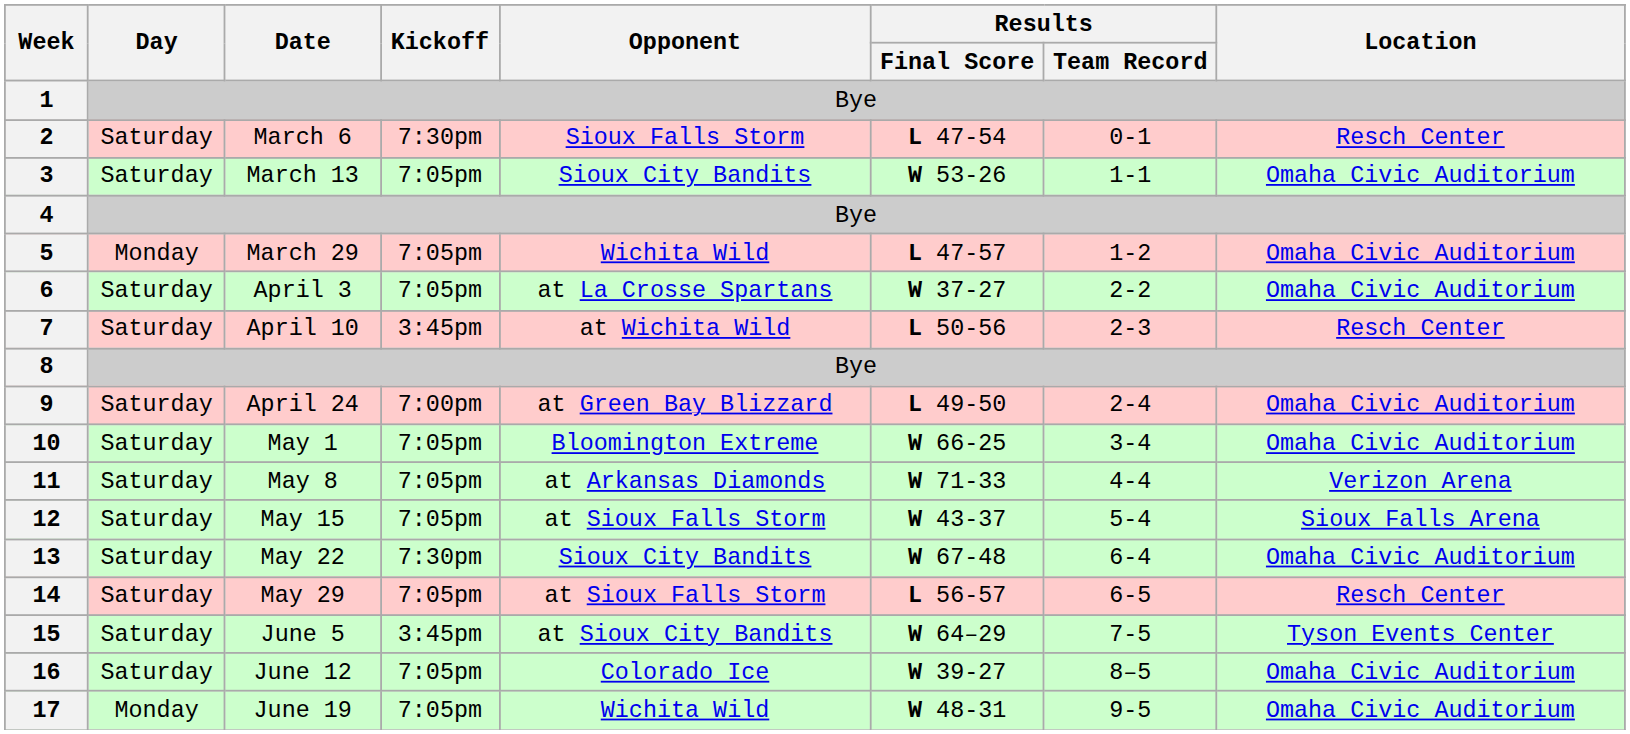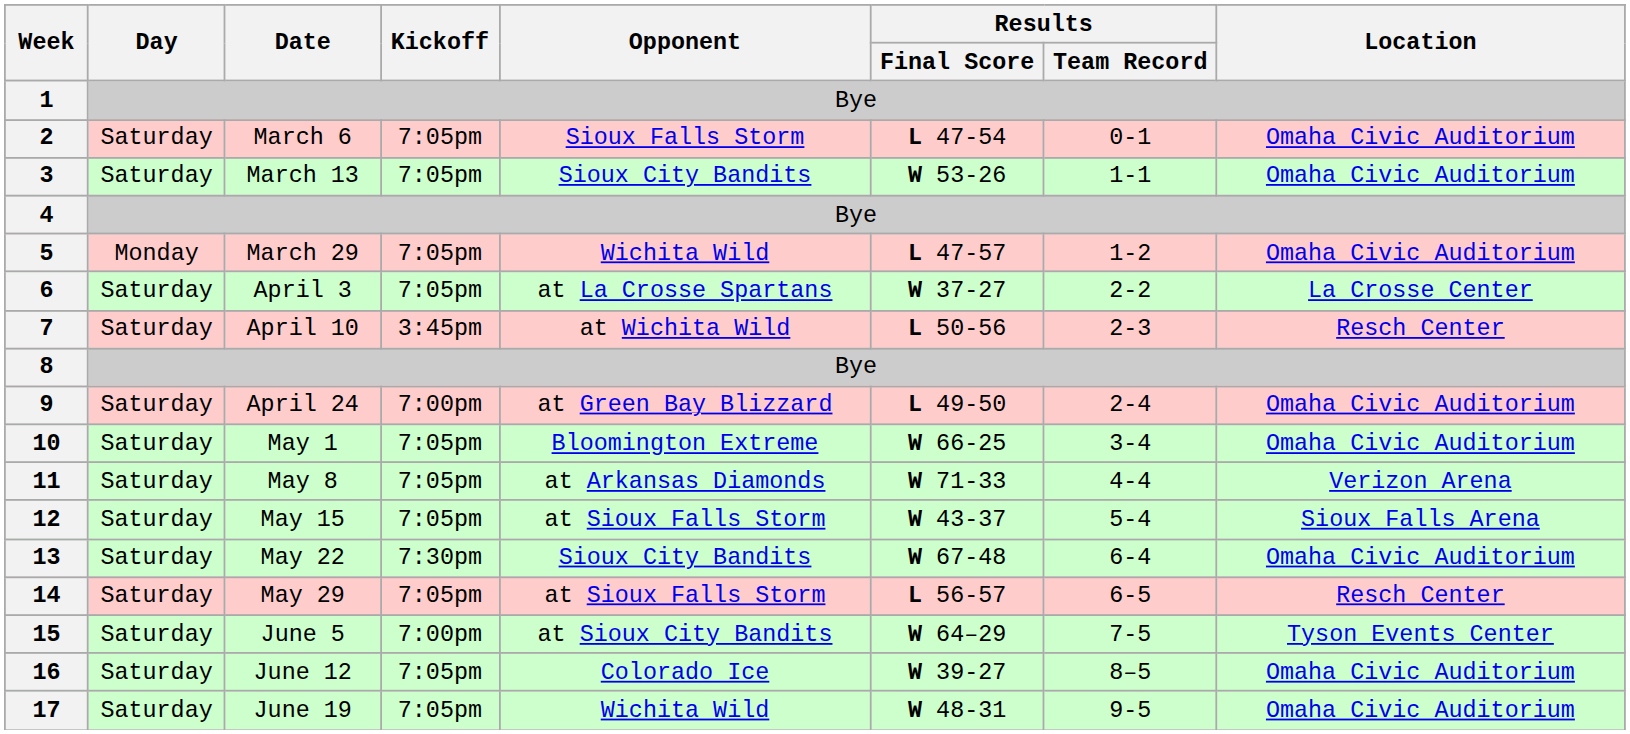 <table class="wikitable">
 <tr>
 <th rowspan="2" width="40">Week</th>
 <th rowspan="2" width="70">Day</th>
 <th rowspan="2" width="80">Date</th>
 <th rowspan="2" width="60">Kickoff</th>
 <th rowspan="2" width="200">Opponent</th>
 <th colspan="2" width="180">Results</th>
 <th rowspan="2" width="220">Location</th>
 </tr>
 <tr>
 <th width="90">Final Score</th>
 <th width="90">Team Record</th>
 </tr>
 <tr style="background: #CCCCCC;">
 <th>1</th>
 <td colSpan=7 align="center">Bye</td>
 </tr>
 <tr align="center" bgcolor="#FFCCCC">
 <th>2</th>
 <td align="center">Saturday</td>
 <td align="center">March 6</td>
-<td align="center">7:30pm</td>
+<td align="center">7:05pm</td>
 <td align="center"><a href='#'>Sioux Falls Storm</a></td>
 <td align="center"><strong>L</strong> 47-54</td>
 <td align="center">0-1</td>
-<td align="center"><a href='#'>Resch Center</a></td>
+<td align="center"><a href='#'>Omaha Civic Auditorium</a></td>
 </tr>
 <tr align="center" bgcolor="#CCFFCC">
 <th>3</th>
 <td align="center">Saturday</td>
 <td align="center">March 13</td>
 <td align="center">7:05pm</td>
 <td align="center"><a href='#'>Sioux City Bandits</a></td>
 <td align="center"><strong>W</strong> 53-26</td>
 <td align="center">1-1</td>
 <td align="center"><a href='#'>Omaha Civic Auditorium</a></td>
 </tr>
 <tr style="background: #CCCCCC;">
 <th>4</th>
 <td colSpan=7 align="center">Bye</td>
 </tr>
 <tr align="center" bgcolor="#FFCCCC">
 <th>5</th>
 <td align="center">Monday</td>
 <td align="center">March 29</td>
 <td align="center">7:05pm</td>
 <td align="center"><a href='#'>Wichita Wild</a></td>
 <td align="center"><strong>L</strong> 47-57</td>
 <td align="center">1-2</td>
 <td align="center"><a href='#'>Omaha Civic Auditorium</a></td>
 </tr>
 <tr align="center" bgcolor="#CCFFCC">
 <th>6</th>
 <td align="center">Saturday</td>
 <td align="center">April 3</td>
 <td align="center">7:05pm</td>
 <td align="center">at <a href='#'>La Crosse Spartans</a></td>
 <td align="center"><strong>W</strong> 37-27</td>
 <td align="center">2-2</td>
-<td align="center"><a href='#'>Omaha Civic Auditorium</a></td>
+<td align="center"><a href='#'>La Crosse Center</a></td>
 </tr>
 <tr align="center" bgcolor="#FFCCCC">
 <th>7</th>
 <td align="center">Saturday</td>
 <td align="center">April 10</td>
 <td align="center">3:45pm</td>
 <td align="center">at <a href='#'>Wichita Wild</a></td>
 <td align="center"><strong>L</strong> 50-56</td>
 <td align="center">2-3</td>
 <td align="center"><a href='#'>Resch Center</a></td>
 </tr>
 <tr style="background: #CCCCCC;">
 <th>8</th>
 <td colSpan=7 align="center">Bye</td>
 </tr>
 <tr align="center" bgcolor="#FFCCCC">
 <th>9</th>
 <td align="center">Saturday</td>
 <td align="center">April 24</td>
 <td align="center">7:00pm</td>
 <td align="center">at <a href='#'>Green Bay Blizzard</a></td>
 <td align="center"><strong>L</strong> 49-50</td>
 <td align="center">2-4</td>
 <td align="center"><a href='#'>Omaha Civic Auditorium</a></td>
 </tr>
 <tr align="center" bgcolor="#CCFFCC">
 <th>10</th>
 <td align="center">Saturday</td>
 <td align="center">May 1</td>
 <td align="center">7:05pm</td>
 <td align="center"><a href='#'>Bloomington Extreme</a></td>
 <td align="center"><strong>W</strong> 66-25</td>
 <td align="center">3-4</td>
 <td align="center"><a href='#'>Omaha Civic Auditorium</a></td>
 </tr>
 <tr align="center" bgcolor="#CCFFCC">
 <th>11</th>
 <td align="center">Saturday</td>
 <td align="center">May 8</td>
 <td align="center">7:05pm</td>
 <td align="center">at <a href='#'>Arkansas Diamonds</a></td>
 <td align="center"><strong>W</strong> 71-33</td>
 <td align="center">4-4</td>
 <td align="center"><a href='#'>Verizon Arena</a></td>
 </tr>
 <tr align="center" bgcolor="#CCFFCC">
 <th>12</th>
 <td align="center">Saturday</td>
 <td align="center">May 15</td>
 <td align="center">7:05pm</td>
 <td align="center">at <a href='#'>Sioux Falls Storm</a></td>
 <td align="center"><strong>W</strong> 43-37</td>
 <td align="center">5-4</td>
 <td align="center"><a href='#'>Sioux Falls Arena</a></td>
 </tr>
 <tr align="center" bgcolor="#CCFFCC">
 <th>13</th>
 <td align="center">Saturday</td>
 <td align="center">May 22</td>
 <td align="center">7:30pm</td>
 <td align="center"><a href='#'>Sioux City Bandits</a></td>
 <td align="center"><strong>W</strong> 67-48</td>
 <td align="center">6-4</td>
 <td align="center"><a href='#'>Omaha Civic Auditorium</a></td>
 </tr>
 <tr align="center" bgcolor="#FFCCCC">
 <th>14</th>
 <td align="center">Saturday</td>
 <td align="center">May 29</td>
 <td align="center">7:05pm</td>
 <td align="center">at <a href='#'>Sioux Falls Storm</a></td>
 <td align="center"><strong>L</strong> 56-57</td>
 <td align="center">6-5</td>
 <td align="center"><a href='#'>Resch Center</a></td>
 </tr>
 <tr align="center" bgcolor="#CCFFCC">
 <th>15</th>
 <td align="center">Saturday</td>
 <td align="center">June 5</td>
-<td align="center">3:45pm</td>
+<td align="center">7:00pm</td>
 <td align="center">at <a href='#'>Sioux City Bandits</a></td>
 <td align="center"><strong>W</strong> 64–29</td>
 <td align="center">7-5</td>
 <td align="center"><a href='#'>Tyson Events Center</a></td>
 </tr>
 <tr align="center" bgcolor="#CCFFCC">
 <th>16</th>
 <td align="center">Saturday</td>
 <td align="center">June 12</td>
 <td align="center">7:05pm</td>
 <td align="center"><a href='#'>Colorado Ice</a></td>
 <td align="center"><strong>W</strong> 39-27</td>
 <td align="center">8–5</td>
 <td align="center"><a href='#'>Omaha Civic Auditorium</a></td>
 </tr>
 <tr align="center" bgcolor="#CCFFCC">
 <th>17</th>
-<td align="center">Monday</td>
+<td align="center">Saturday</td>
 <td align="center">June 19</td>
 <td align="center">7:05pm</td>
 <td align="center"><a href='#'>Wichita Wild</a></td>
 <td align="center"><strong>W</strong> 48-31</td>
 <td align="center">9-5</td>
 <td align="center"><a href='#'>Omaha Civic Auditorium</a></td>
 </tr>
 </table>
